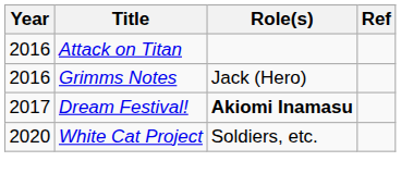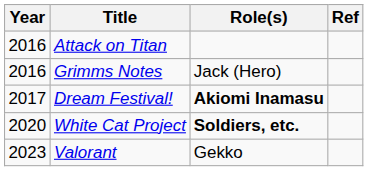 <table class="wikitable">
 <tr>
 <th>Year</th>
 <th>Title</th>
 <th>Role(s)</th>
 <th>Ref</th>
 </tr>
 <tr>
 <td>2016</td>
 <td><em><a href='#'>Attack on Titan</a></em></td>
 <td></td>
 <td></td>
 </tr>
 <tr>
 <td>2016</td>
 <td><em><a href='#'>Grimms Notes</a></em></td>
 <td>Jack (Hero)</td>
 <td></td>
 </tr>
 <tr>
 <td>2017</td>
 <td><em><a href='#'>Dream Festival!</a></em></td>
 <td><strong>Akiomi Inamasu</strong></td>
 <td></td>
 </tr>
 <tr>
 <td>2020</td>
 <td><em><a href='#'>White Cat Project</a></em></td>
-<td>Soldiers, etc.</td>
+<td><strong>Soldiers, etc.</strong></td>
+<td></td>
+</tr>
+<tr>
+<td>2023</td>
+<td><em><a href='#'>Valorant</a></em></td>
+<td>Gekko</td>
 <td></td>
 </tr>
 </table>
